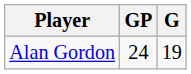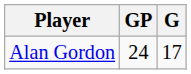 <table class=wikitable>
 <tr>
 <th>Player</th>
 <th>GP</th>
 <th>G</th>
 </tr>
 <tr>
 <td> <a href='#'>Alan Gordon</a></td>
 <td align="center">24</td>
-<td align="center">19</td>
+<td align="center">17</td>
 </tr>
 </table>
